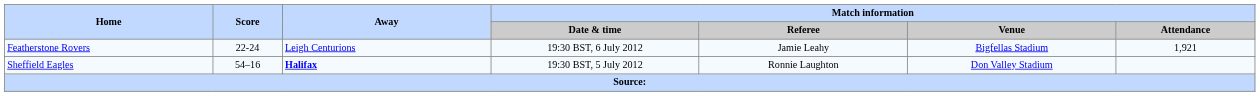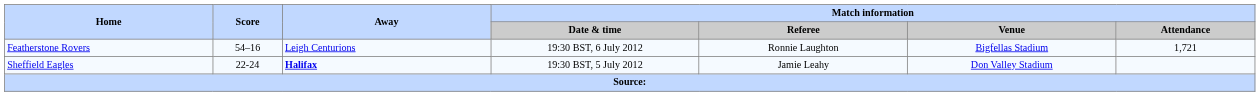 <table border=1 style="border-collapse:collapse; font-size:80%; text-align:center;" cellpadding=3 cellspacing=0 width=100%>
 <tr bgcolor=#C1D8FF>
 <th rowspan=2 width=15%>Home</th>
 <th rowspan=2 width=5%>Score</th>
 <th rowspan=2 width=15%>Away</th>
 <th colspan=4>Match information</th>
 </tr>
 <tr bgcolor=#CCCCCC>
 <th width=15%>Date & time</th>
 <th width=15%>Referee</th>
 <th width=15%>Venue</th>
 <th width=10%>Attendance</th>
 </tr>
 <tr bgcolor=#F5FAFF>
 <td align=left> <a href='#'>Featherstone Rovers</a></td>
-<td>22-24</td>
+<td>54–16</td>
 <td align=left> <a href='#'>Leigh Centurions</a></td>
 <td>19:30 BST, 6 July 2012</td>
-<td>Jamie Leahy</td>
+<td>Ronnie Laughton</td>
 <td><a href='#'>Bigfellas Stadium</a></td>
-<td>1,921</td>
+<td>1,721</td>
 </tr>
 <tr bgcolor=#F5FAFF>
 <td align=left> <a href='#'>Sheffield Eagles</a></td>
-<td>54–16</td>
+<td>22-24</td>
 <td align=left><strong> <a href='#'>Halifax</a></strong></td>
 <td>19:30 BST, 5 July 2012</td>
-<td>Ronnie Laughton</td>
+<td>Jamie Leahy</td>
 <td><a href='#'>Don Valley Stadium</a></td>
 <td></td>
 </tr>
 <tr bgcolor=#C1D8FF>
 <th colspan=12>Source:</th>
 </tr>
 </table>
